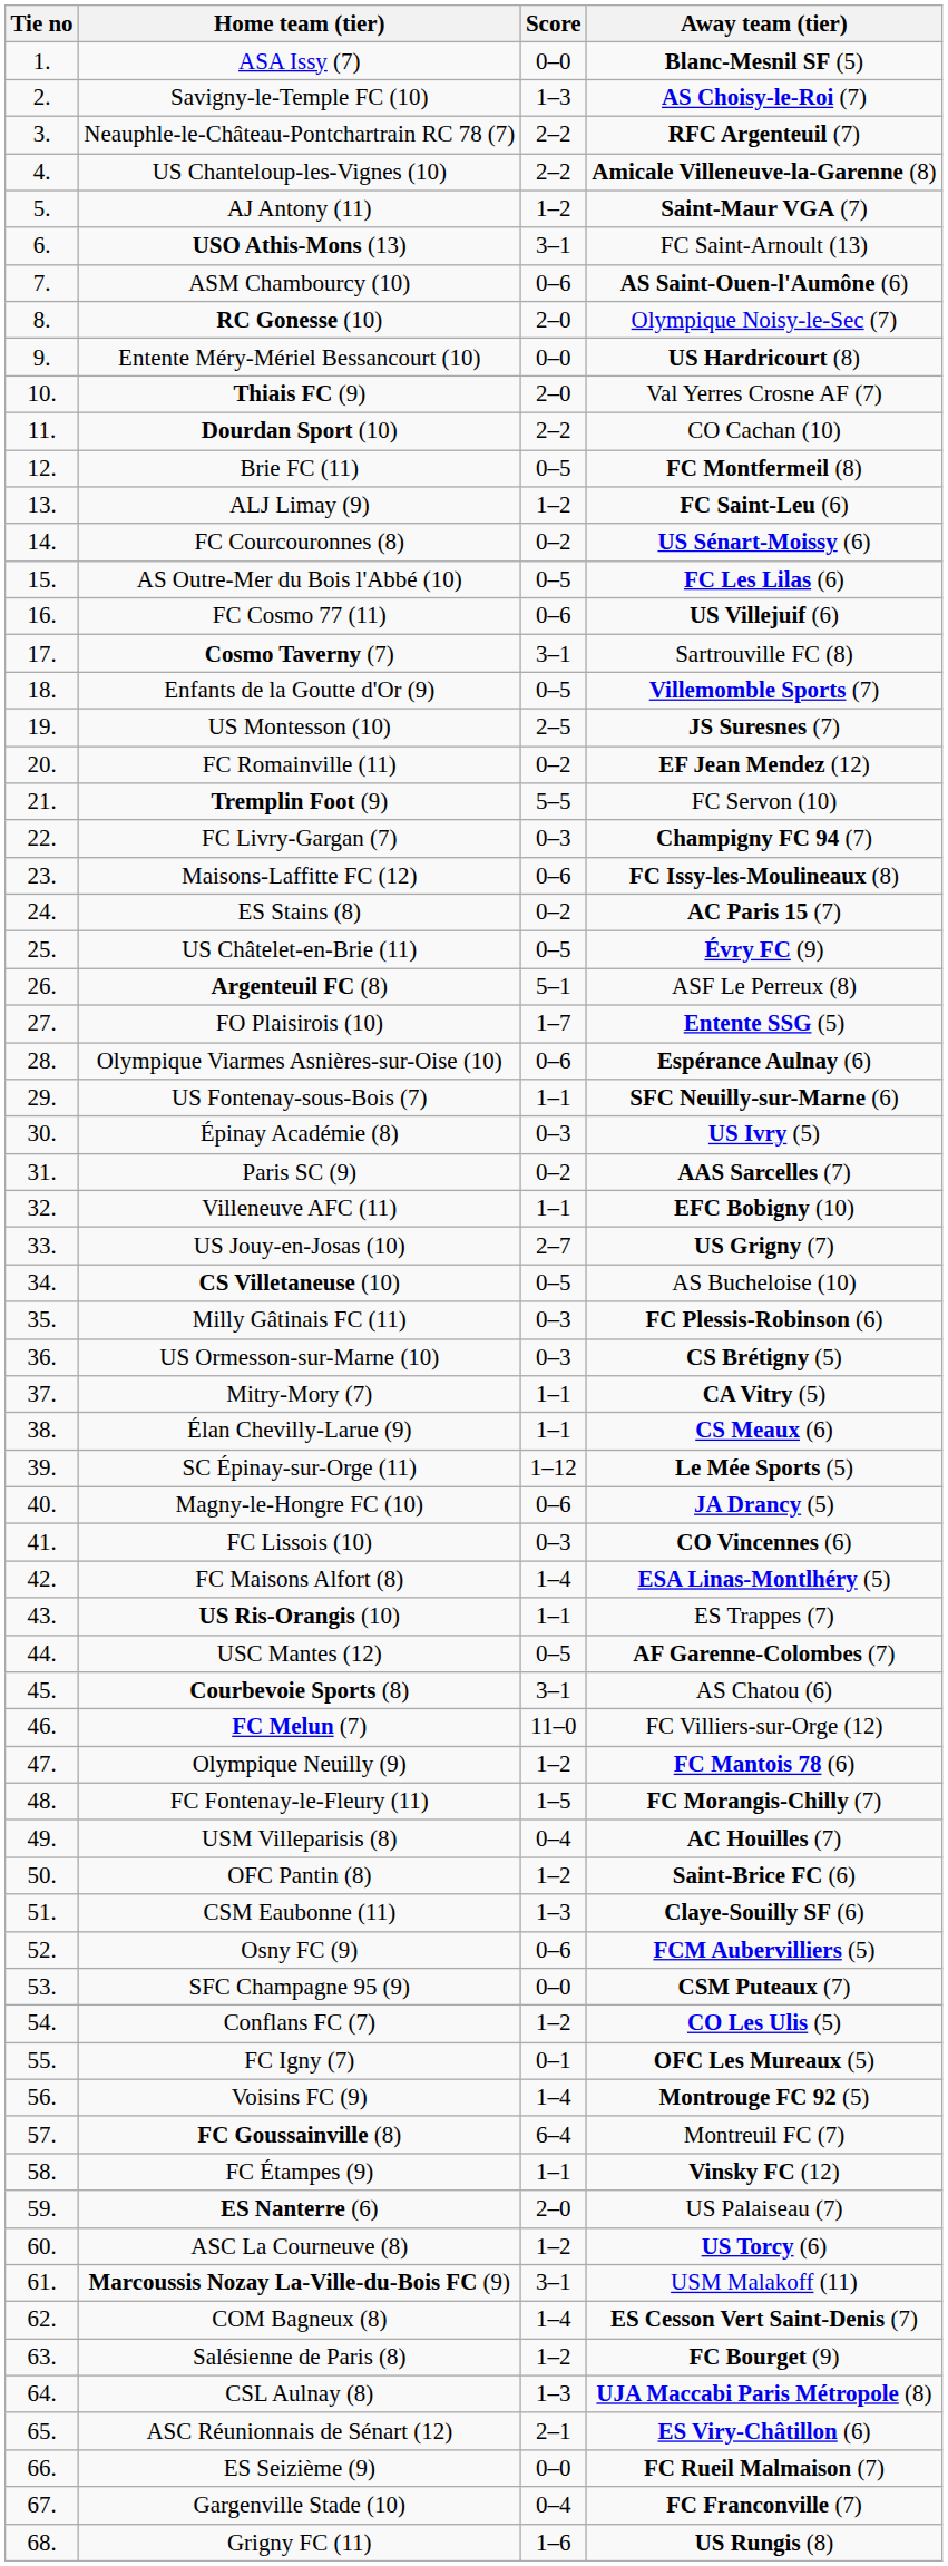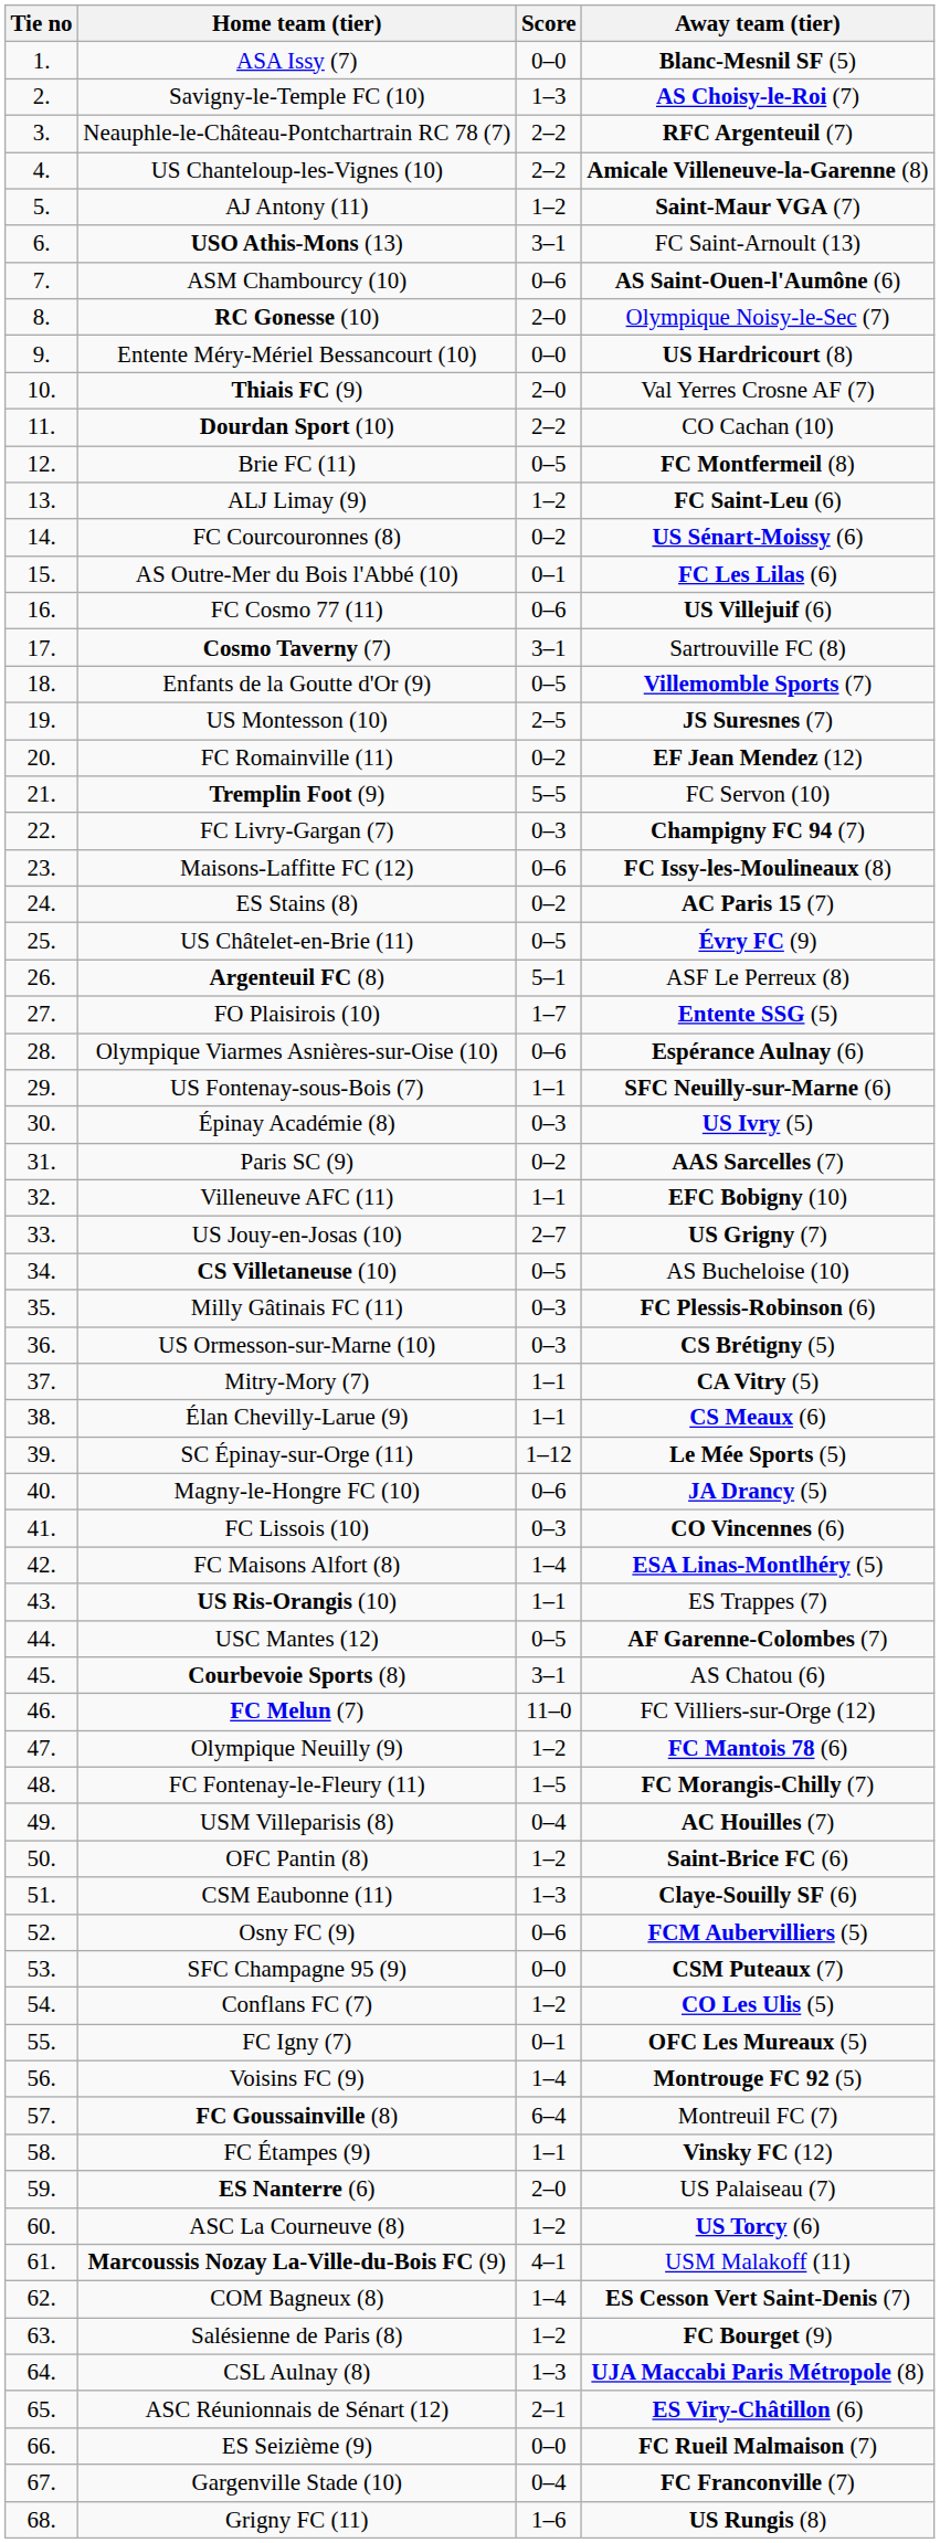 <table class="wikitable" style="text-align: center">
 <tr>
 <th>Tie no</th>
 <th>Home team (tier)</th>
 <th>Score</th>
 <th>Away team (tier)</th>
 </tr>
 <tr>
 <td>1.</td>
 <td><a href='#'>ASA Issy</a> (7)</td>
 <td>0–0 </td>
 <td><strong>Blanc-Mesnil SF</strong> (5)</td>
 </tr>
 <tr>
 <td>2.</td>
 <td>Savigny-le-Temple FC (10)</td>
 <td>1–3</td>
 <td><strong><a href='#'>AS Choisy-le-Roi</a></strong> (7)</td>
 </tr>
 <tr>
 <td>3.</td>
 <td>Neauphle-le-Château-Pontchartrain RC 78 (7)</td>
 <td>2–2 </td>
 <td><strong>RFC Argenteuil</strong> (7)</td>
 </tr>
 <tr>
 <td>4.</td>
 <td>US Chanteloup-les-Vignes (10)</td>
 <td>2–2 </td>
 <td><strong>Amicale Villeneuve-la-Garenne</strong> (8)</td>
 </tr>
 <tr>
 <td>5.</td>
 <td>AJ Antony (11)</td>
 <td>1–2</td>
 <td><strong>Saint-Maur VGA</strong> (7)</td>
 </tr>
 <tr>
 <td>6.</td>
 <td><strong>USO Athis-Mons</strong> (13)</td>
 <td>3–1</td>
 <td>FC Saint-Arnoult (13)</td>
 </tr>
 <tr>
 <td>7.</td>
 <td>ASM Chambourcy (10)</td>
 <td>0–6</td>
 <td><strong>AS Saint-Ouen-l'Aumône</strong> (6)</td>
 </tr>
 <tr>
 <td>8.</td>
 <td><strong>RC Gonesse</strong> (10)</td>
 <td>2–0</td>
 <td><a href='#'>Olympique Noisy-le-Sec</a> (7)</td>
 </tr>
 <tr>
 <td>9.</td>
 <td>Entente Méry-Mériel Bessancourt (10)</td>
 <td>0–0 </td>
 <td><strong>US Hardricourt</strong> (8)</td>
 </tr>
 <tr>
 <td>10.</td>
 <td><strong>Thiais FC</strong> (9)</td>
 <td>2–0</td>
 <td>Val Yerres Crosne AF (7)</td>
 </tr>
 <tr>
 <td>11.</td>
 <td><strong>Dourdan Sport</strong> (10)</td>
 <td>2–2 </td>
 <td>CO Cachan (10)</td>
 </tr>
 <tr>
 <td>12.</td>
 <td>Brie FC (11)</td>
 <td>0–5</td>
 <td><strong>FC Montfermeil</strong> (8)</td>
 </tr>
 <tr>
 <td>13.</td>
 <td>ALJ Limay (9)</td>
 <td>1–2</td>
 <td><strong>FC Saint-Leu</strong> (6)</td>
 </tr>
 <tr>
 <td>14.</td>
 <td>FC Courcouronnes (8)</td>
 <td>0–2</td>
 <td><strong><a href='#'>US Sénart-Moissy</a></strong> (6)</td>
 </tr>
 <tr>
 <td>15.</td>
 <td>AS Outre-Mer du Bois l'Abbé (10)</td>
-<td>0–5</td>
+<td>0–1</td>
 <td><strong><a href='#'>FC Les Lilas</a></strong> (6)</td>
 </tr>
 <tr>
 <td>16.</td>
 <td>FC Cosmo 77 (11)</td>
 <td>0–6</td>
 <td><strong>US Villejuif</strong> (6)</td>
 </tr>
 <tr>
 <td>17.</td>
 <td><strong>Cosmo Taverny</strong> (7)</td>
 <td>3–1</td>
 <td>Sartrouville FC (8)</td>
 </tr>
 <tr>
 <td>18.</td>
 <td>Enfants de la Goutte d'Or (9)</td>
 <td>0–5</td>
 <td><strong><a href='#'>Villemomble Sports</a></strong> (7)</td>
 </tr>
 <tr>
 <td>19.</td>
 <td>US Montesson (10)</td>
 <td>2–5</td>
 <td><strong>JS Suresnes</strong> (7)</td>
 </tr>
 <tr>
 <td>20.</td>
 <td>FC Romainville (11)</td>
 <td>0–2</td>
 <td><strong>EF Jean Mendez</strong> (12)</td>
 </tr>
 <tr>
 <td>21.</td>
 <td><strong>Tremplin Foot</strong> (9)</td>
 <td>5–5 </td>
 <td>FC Servon (10)</td>
 </tr>
 <tr>
 <td>22.</td>
 <td>FC Livry-Gargan (7)</td>
 <td>0–3</td>
 <td><strong>Champigny FC 94</strong> (7)</td>
 </tr>
 <tr>
 <td>23.</td>
 <td>Maisons-Laffitte FC (12)</td>
 <td>0–6</td>
 <td><strong>FC Issy-les-Moulineaux</strong> (8)</td>
 </tr>
 <tr>
 <td>24.</td>
 <td>ES Stains (8)</td>
 <td>0–2</td>
 <td><strong>AC Paris 15</strong> (7)</td>
 </tr>
 <tr>
 <td>25.</td>
 <td>US Châtelet-en-Brie (11)</td>
 <td>0–5</td>
 <td><strong><a href='#'>Évry FC</a></strong> (9)</td>
 </tr>
 <tr>
 <td>26.</td>
 <td><strong>Argenteuil FC</strong> (8)</td>
 <td>5–1</td>
 <td>ASF Le Perreux (8)</td>
 </tr>
 <tr>
 <td>27.</td>
 <td>FO Plaisirois (10)</td>
 <td>1–7</td>
 <td><strong><a href='#'>Entente SSG</a></strong> (5)</td>
 </tr>
 <tr>
 <td>28.</td>
 <td>Olympique Viarmes Asnières-sur-Oise (10)</td>
 <td>0–6</td>
 <td><strong>Espérance Aulnay</strong> (6)</td>
 </tr>
 <tr>
 <td>29.</td>
 <td>US Fontenay-sous-Bois (7)</td>
 <td>1–1 </td>
 <td><strong>SFC Neuilly-sur-Marne</strong> (6)</td>
 </tr>
 <tr>
 <td>30.</td>
 <td>Épinay Académie (8)</td>
 <td>0–3</td>
 <td><strong><a href='#'>US Ivry</a></strong> (5)</td>
 </tr>
 <tr>
 <td>31.</td>
 <td>Paris SC (9)</td>
 <td>0–2</td>
 <td><strong>AAS Sarcelles</strong> (7)</td>
 </tr>
 <tr>
 <td>32.</td>
 <td>Villeneuve AFC (11)</td>
 <td>1–1 </td>
 <td><strong>EFC Bobigny</strong> (10)</td>
 </tr>
 <tr>
 <td>33.</td>
 <td>US Jouy-en-Josas (10)</td>
 <td>2–7</td>
 <td><strong>US Grigny</strong> (7)</td>
 </tr>
 <tr>
 <td>34.</td>
 <td><strong>CS Villetaneuse</strong> (10)</td>
 <td>0–5</td>
 <td>AS Bucheloise (10)</td>
 </tr>
 <tr>
 <td>35.</td>
 <td>Milly Gâtinais FC (11)</td>
 <td>0–3</td>
 <td><strong>FC Plessis-Robinson</strong> (6)</td>
 </tr>
 <tr>
 <td>36.</td>
 <td>US Ormesson-sur-Marne (10)</td>
 <td>0–3</td>
 <td><strong>CS Brétigny</strong> (5)</td>
 </tr>
 <tr>
 <td>37.</td>
 <td>Mitry-Mory (7)</td>
 <td>1–1 </td>
 <td><strong>CA Vitry</strong> (5)</td>
 </tr>
 <tr>
 <td>38.</td>
 <td>Élan Chevilly-Larue (9)</td>
 <td>1–1 </td>
 <td><strong><a href='#'>CS Meaux</a></strong> (6)</td>
 </tr>
 <tr>
 <td>39.</td>
 <td>SC Épinay-sur-Orge (11)</td>
 <td>1–12</td>
 <td><strong>Le Mée Sports</strong> (5)</td>
 </tr>
 <tr>
 <td>40.</td>
 <td>Magny-le-Hongre FC (10)</td>
 <td>0–6</td>
 <td><strong><a href='#'>JA Drancy</a></strong> (5)</td>
 </tr>
 <tr>
 <td>41.</td>
 <td>FC Lissois (10)</td>
 <td>0–3</td>
 <td><strong>CO Vincennes</strong> (6)</td>
 </tr>
 <tr>
 <td>42.</td>
 <td>FC Maisons Alfort (8)</td>
 <td>1–4</td>
 <td><strong><a href='#'>ESA Linas-Montlhéry</a></strong> (5)</td>
 </tr>
 <tr>
 <td>43.</td>
 <td><strong>US Ris-Orangis</strong> (10)</td>
 <td>1–1 </td>
 <td>ES Trappes (7)</td>
 </tr>
 <tr>
 <td>44.</td>
 <td>USC Mantes (12)</td>
 <td>0–5</td>
 <td><strong>AF Garenne-Colombes</strong> (7)</td>
 </tr>
 <tr>
 <td>45.</td>
 <td><strong>Courbevoie Sports</strong> (8)</td>
 <td>3–1</td>
 <td>AS Chatou (6)</td>
 </tr>
 <tr>
 <td>46.</td>
 <td><strong><a href='#'>FC Melun</a></strong> (7)</td>
 <td>11–0</td>
 <td>FC Villiers-sur-Orge (12)</td>
 </tr>
 <tr>
 <td>47.</td>
 <td>Olympique Neuilly (9)</td>
 <td>1–2</td>
 <td><strong><a href='#'>FC Mantois 78</a></strong> (6)</td>
 </tr>
 <tr>
 <td>48.</td>
 <td>FC Fontenay-le-Fleury (11)</td>
 <td>1–5</td>
 <td><strong>FC Morangis-Chilly</strong> (7)</td>
 </tr>
 <tr>
 <td>49.</td>
 <td>USM Villeparisis (8)</td>
 <td>0–4</td>
 <td><strong>AC Houilles</strong> (7)</td>
 </tr>
 <tr>
 <td>50.</td>
 <td>OFC Pantin (8)</td>
 <td>1–2</td>
 <td><strong>Saint-Brice FC</strong> (6)</td>
 </tr>
 <tr>
 <td>51.</td>
 <td>CSM Eaubonne (11)</td>
 <td>1–3</td>
 <td><strong>Claye-Souilly SF</strong> (6)</td>
 </tr>
 <tr>
 <td>52.</td>
 <td>Osny FC (9)</td>
 <td>0–6</td>
 <td><strong><a href='#'>FCM Aubervilliers</a></strong> (5)</td>
 </tr>
 <tr>
 <td>53.</td>
 <td>SFC Champagne 95 (9)</td>
 <td>0–0 </td>
 <td><strong>CSM Puteaux</strong> (7)</td>
 </tr>
 <tr>
 <td>54.</td>
 <td>Conflans FC (7)</td>
 <td>1–2</td>
 <td><strong><a href='#'>CO Les Ulis</a></strong> (5)</td>
 </tr>
 <tr>
 <td>55.</td>
 <td>FC Igny (7)</td>
 <td>0–1</td>
 <td><strong>OFC Les Mureaux</strong> (5)</td>
 </tr>
 <tr>
 <td>56.</td>
 <td>Voisins FC (9)</td>
 <td>1–4</td>
 <td><strong>Montrouge FC 92</strong> (5)</td>
 </tr>
 <tr>
 <td>57.</td>
 <td><strong>FC Goussainville</strong> (8)</td>
 <td>6–4</td>
 <td>Montreuil FC (7)</td>
 </tr>
 <tr>
 <td>58.</td>
 <td>FC Étampes (9)</td>
 <td>1–1 </td>
 <td><strong>Vinsky FC</strong> (12)</td>
 </tr>
 <tr>
 <td>59.</td>
 <td><strong>ES Nanterre</strong> (6)</td>
 <td>2–0</td>
 <td>US Palaiseau (7)</td>
 </tr>
 <tr>
 <td>60.</td>
 <td>ASC La Courneuve (8)</td>
 <td>1–2</td>
 <td><strong><a href='#'>US Torcy</a></strong> (6)</td>
 </tr>
 <tr>
 <td>61.</td>
 <td><strong>Marcoussis Nozay La-Ville-du-Bois FC</strong> (9)</td>
-<td>3–1</td>
+<td>4–1</td>
 <td><a href='#'>USM Malakoff</a> (11)</td>
 </tr>
 <tr>
 <td>62.</td>
 <td>COM Bagneux (8)</td>
 <td>1–4</td>
 <td><strong>ES Cesson Vert Saint-Denis</strong> (7)</td>
 </tr>
 <tr>
 <td>63.</td>
 <td>Salésienne de Paris (8)</td>
 <td>1–2</td>
 <td><strong>FC Bourget</strong> (9)</td>
 </tr>
 <tr>
 <td>64.</td>
 <td>CSL Aulnay (8)</td>
 <td>1–3</td>
 <td><strong><a href='#'>UJA Maccabi Paris Métropole</a></strong> (8)</td>
 </tr>
 <tr>
 <td>65.</td>
 <td>ASC Réunionnais de Sénart (12)</td>
 <td>2–1</td>
 <td><strong><a href='#'>ES Viry-Châtillon</a></strong> (6)</td>
 </tr>
 <tr>
 <td>66.</td>
 <td>ES Seizième (9)</td>
 <td>0–0 </td>
 <td><strong>FC Rueil Malmaison</strong> (7)</td>
 </tr>
 <tr>
 <td>67.</td>
 <td>Gargenville Stade (10)</td>
 <td>0–4</td>
 <td><strong>FC Franconville</strong> (7)</td>
 </tr>
 <tr>
 <td>68.</td>
 <td>Grigny FC (11)</td>
 <td>1–6</td>
 <td><strong>US Rungis</strong> (8)</td>
 </tr>
 </table>
